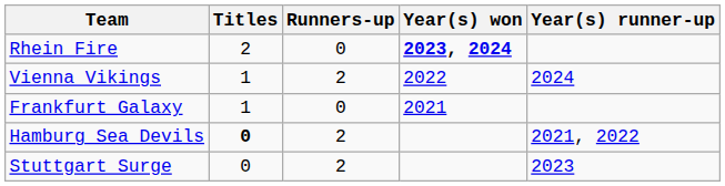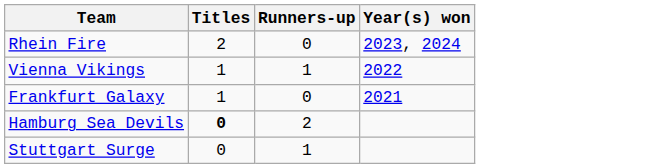 <table class="wikitable sortable" style="text-align: center;">
 <tr>
 <th scope="col">Team</th>
 <th scope="col">Titles</th>
 <th scope="col">Runners-up</th>
 <th scope="col">Year(s) won</th>
-<th scope="col">Year(s) runner-up</th>
 </tr>
 <tr>
 <td align=left><a href='#'>Rhein Fire</a></td>
 <td>2</td>
 <td>0</td>
-<td scope="row"  align=left><strong><a href='#'>2023</a>, <a href='#'>2024</a></strong></td>
-<td align=left></td>
+<td scope="row"  align=left><a href='#'>2023</a>, <a href='#'>2024</a></td>
 </tr>
 <tr>
 <td align=left><a href='#'>Vienna Vikings</a></td>
 <td>1</td>
-<td>2</td>
+<td>1</td>
 <td scope="row"  align=left><a href='#'>2022</a></td>
-<td align=left><a href='#'>2024</a></td>
 </tr>
 <tr>
 <td align=left><a href='#'>Frankfurt Galaxy</a></td>
 <td>1</td>
 <td>0</td>
 <td scope="row"  align=left><a href='#'>2021</a></td>
-<td align=left></td>
 </tr>
 <tr>
 <td align=left><a href='#'>Hamburg Sea Devils</a></td>
 <td><strong>0</strong></td>
 <td>2</td>
 <td align=left></td>
-<td scope="row"  align=left><a href='#'>2021</a>, <a href='#'>2022</a></td>
 </tr>
 <tr>
 <td align=left><a href='#'>Stuttgart Surge</a></td>
 <td>0</td>
-<td>2</td>
+<td>1</td>
 <td align=left></td>
-<td scope="row"  align=left><a href='#'>2023</a></td>
 </tr>
 </table>
